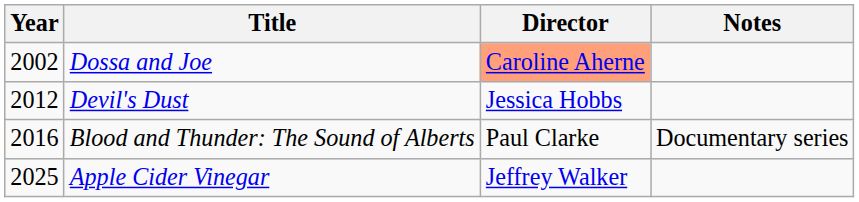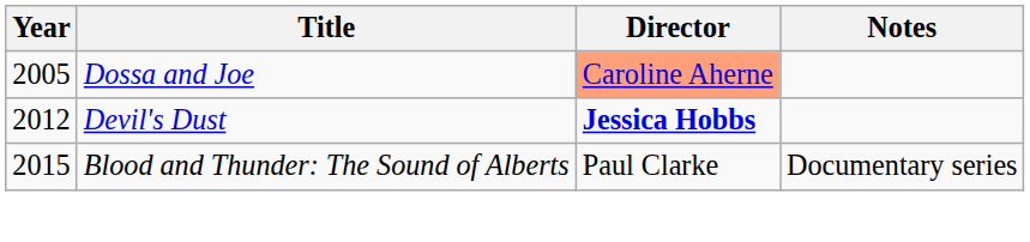 <table class="wikitable">
 <tr>
 <th>Year</th>
 <th>Title</th>
 <th>Director</th>
 <th>Notes</th>
 </tr>
 <tr>
-<td>2002</td>
+<td>2005</td>
 <td><em><a href='#'>Dossa and Joe</a></em></td>
 <td style="background: lightsalmon;"><a href='#'>Caroline Aherne</a></td>
 <td></td>
 </tr>
 <tr>
 <td>2012</td>
 <td><em><a href='#'>Devil's Dust</a></em></td>
-<td><a href='#'>Jessica Hobbs</a></td>
+<td><strong><a href='#'>Jessica Hobbs</a></strong></td>
 <td></td>
 </tr>
 <tr>
-<td>2016</td>
+<td>2015</td>
 <td><em>Blood and Thunder: The Sound of Alberts</em></td>
 <td>Paul Clarke</td>
 <td>Documentary series</td>
 </tr>
-<tr>
-<td>2025</td>
-<td><em><a href='#'>Apple Cider Vinegar</a></em></td>
-<td><a href='#'>Jeffrey Walker</a></td>
-<td></td>
-</tr>
 </table>
